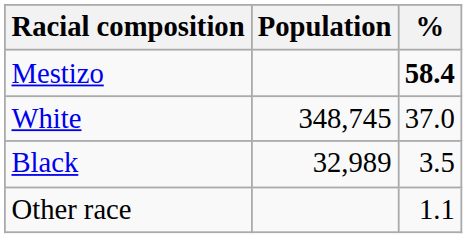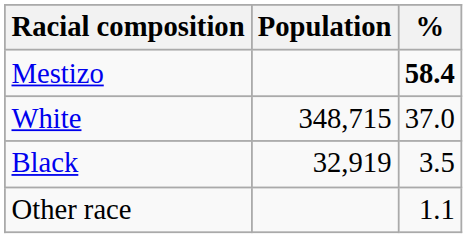 <table class="wikitable">
 <tr>
 <th>Racial composition</th>
 <th>Population</th>
 <th>%</th>
 </tr>
 <tr>
 <td><a href='#'>Mestizo</a></td>
 <td></td>
 <td style="text-align:right;"><strong>58.4</strong></td>
 </tr>
 <tr>
 <td><a href='#'>White</a></td>
-<td style="text-align:right;">348,745</td>
+<td style="text-align:right;">348,715</td>
 <td style="text-align:right;">37.0</td>
 </tr>
 <tr>
 <td><a href='#'>Black</a></td>
-<td style="text-align:right;">32,989</td>
+<td style="text-align:right;">32,919</td>
 <td style="text-align:right;">3.5</td>
 </tr>
 <tr>
 <td>Other race</td>
 <td></td>
 <td style="text-align:right;">1.1</td>
 </tr>
 </table>
